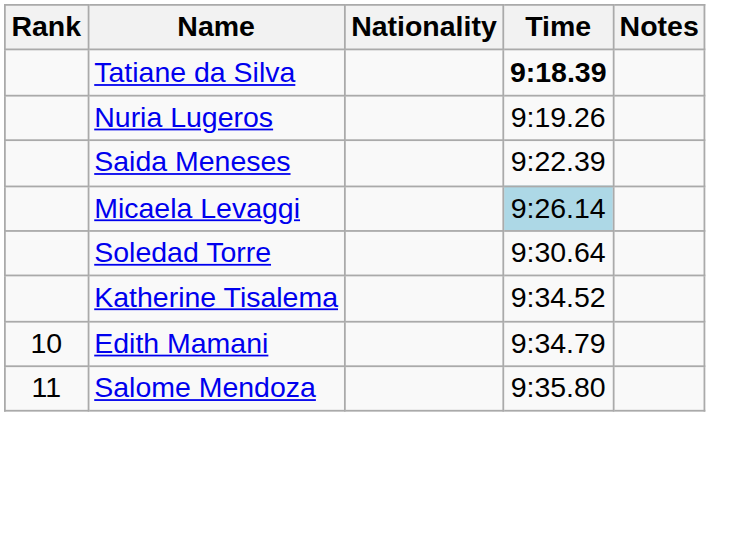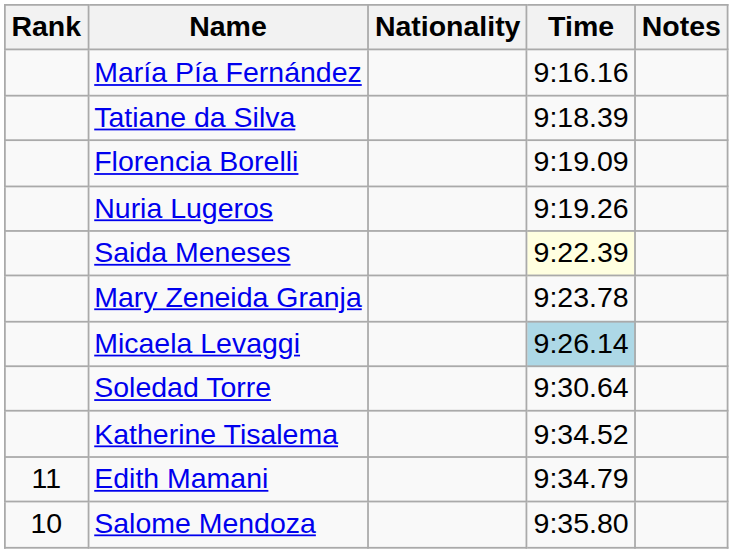 <table class="wikitable sortable" style="text-align:center">
 <tr>
 <th>Rank</th>
 <th>Name</th>
 <th>Nationality</th>
 <th>Time</th>
 <th>Notes</th>
 </tr>
 <tr>
 <td></td>
+<td align=left><a href='#'>María Pía Fernández</a></td>
+<td align=left></td>
+<td>9:16.16</td>
+<td></td>
+</tr>
+<tr>
+<td></td>
 <td align=left><a href='#'>Tatiane da Silva</a></td>
 <td align=left></td>
-<td><strong>9:18.39</strong></td>
+<td>9:18.39</td>
+<td></td>
+</tr>
+<tr>
+<td></td>
+<td align=left><a href='#'>Florencia Borelli</a></td>
+<td align=left></td>
+<td>9:19.09</td>
 <td></td>
 </tr>
 <tr>
 <td></td>
 <td align=left><a href='#'>Nuria Lugeros</a></td>
 <td align=left></td>
 <td>9:19.26</td>
 <td></td>
 </tr>
 <tr>
 <td></td>
 <td align=left><a href='#'>Saida Meneses</a></td>
 <td align=left></td>
-<td>9:22.39</td>
+<td style="background: lightyellow;">9:22.39</td>
+<td></td>
+</tr>
+<tr>
+<td></td>
+<td align=left><a href='#'>Mary Zeneida Granja</a></td>
+<td align=left></td>
+<td>9:23.78</td>
 <td></td>
 </tr>
 <tr>
 <td></td>
 <td align=left><a href='#'>Micaela Levaggi</a></td>
 <td align=left></td>
 <td style="background: lightblue;">9:26.14</td>
 <td></td>
 </tr>
 <tr>
 <td></td>
 <td align=left><a href='#'>Soledad Torre</a></td>
 <td align=left></td>
 <td>9:30.64</td>
 <td></td>
 </tr>
 <tr>
 <td></td>
 <td align=left><a href='#'>Katherine Tisalema</a></td>
 <td align=left></td>
 <td>9:34.52</td>
 <td></td>
 </tr>
 <tr>
-<td>10</td>
+<td>11</td>
 <td align=left><a href='#'>Edith Mamani</a></td>
 <td align=left></td>
 <td>9:34.79</td>
 <td></td>
 </tr>
 <tr>
-<td>11</td>
+<td>10</td>
 <td align=left><a href='#'>Salome Mendoza</a></td>
 <td align=left></td>
 <td>9:35.80</td>
 <td></td>
 </tr>
 </table>
